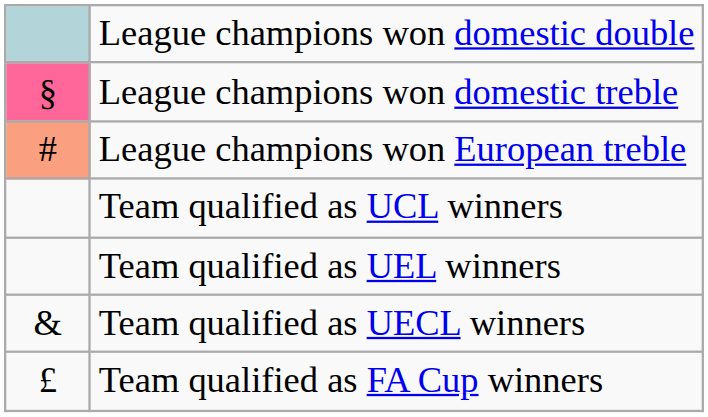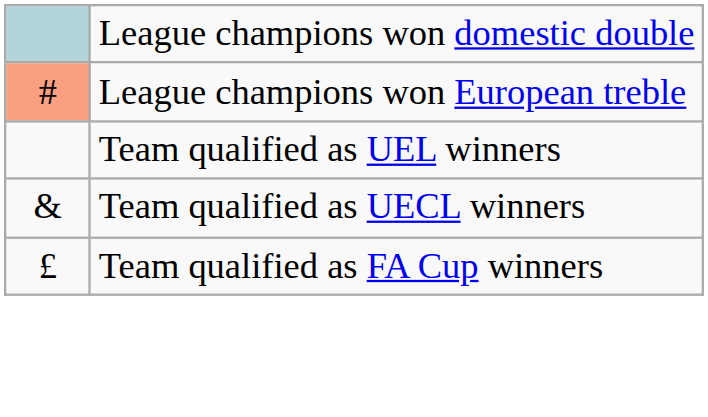 <table class="wikitable">
 <tr>
 <td style="background:#b3d5d9;width:30px;text-align:center"></td>
 <td>League champions won <a href='#'>domestic double</a></td>
 </tr>
 <tr>
-<td style="background:#ff6699;width:30px;text-align:center">§</td>
-<td>League champions won <a href='#'>domestic treble</a></td>
-</tr>
-<tr>
 <td style="background:#fa9f80;width:30px;text-align:center">#</td>
 <td>League champions won <a href='#'>European treble</a></td>
-</tr>
-<tr>
-<td style="width:30px;text-align:center"></td>
-<td><span>Team qualified as <a href='#'>UCL</a> winners</span></td>
 </tr>
 <tr>
 <td style="width:30px;text-align:center"></td>
 <td><span>Team qualified as <a href='#'>UEL</a> winners</span></td>
 </tr>
 <tr>
 <td style="width:30px;text-align:center">&</td>
 <td><span>Team qualified as <a href='#'>UECL</a> winners</span></td>
 </tr>
 <tr>
 <td style="width:30px;text-align:center">£</td>
 <td><span>Team qualified as <a href='#'>FA Cup</a> winners</span></td>
 </tr>
 </table>
